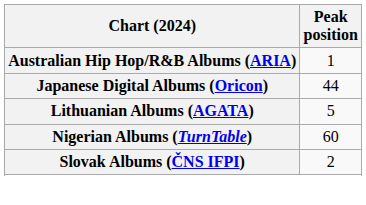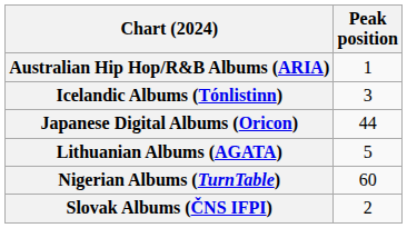 <table class="wikitable sortable plainrowheaders" style="text-align:center">
 <tr>
 <th scope="col">Chart (2024)</th>
 <th scope="col">Peak<br>position</th>
 </tr>
 <tr>
 </tr>
 <tr>
 <th scope="row">Australian Hip Hop/R&B Albums (<a href='#'>ARIA</a>)</th>
 <td>1</td>
 </tr>
 <tr>
 </tr>
 <tr>
 </tr>
 <tr>
 </tr>
 <tr>
 </tr>
 <tr>
 </tr>
 <tr>
 </tr>
 <tr>
 </tr>
 <tr>
 </tr>
 <tr>
 </tr>
 <tr>
 </tr>
 <tr>
+</tr>
+<tr>
+<th scope="row">Icelandic Albums (<a href='#'>Tónlistinn</a>)</th>
+<td>3</td>
 </tr>
 <tr>
 </tr>
 <tr>
 </tr>
 <tr>
 <th scope="row">Japanese Digital Albums (<a href='#'>Oricon</a>)</th>
 <td>44</td>
 </tr>
 <tr>
 <th scope="row">Lithuanian Albums (<a href='#'>AGATA</a>)</th>
 <td>5</td>
 </tr>
 <tr>
 </tr>
 <tr>
 <th scope="row">Nigerian Albums (<a href='#'><em>TurnTable</em></a>)</th>
 <td>60</td>
 </tr>
 <tr>
 </tr>
 <tr>
 </tr>
 <tr>
 </tr>
 <tr>
 </tr>
 <tr>
 <th scope="row">Slovak Albums (<a href='#'>ČNS IFPI</a>)</th>
 <td>2</td>
 </tr>
 <tr>
 </tr>
 <tr>
 </tr>
 <tr>
 </tr>
 <tr>
 </tr>
 <tr>
 </tr>
 <tr>
 </tr>
 <tr>
 </tr>
 </table>
